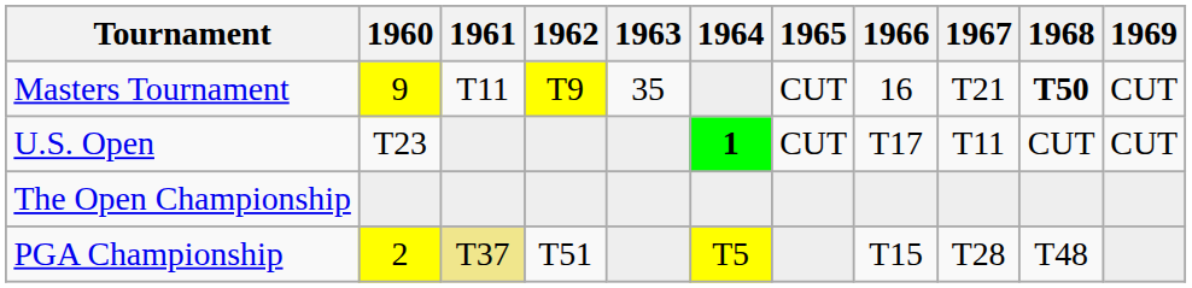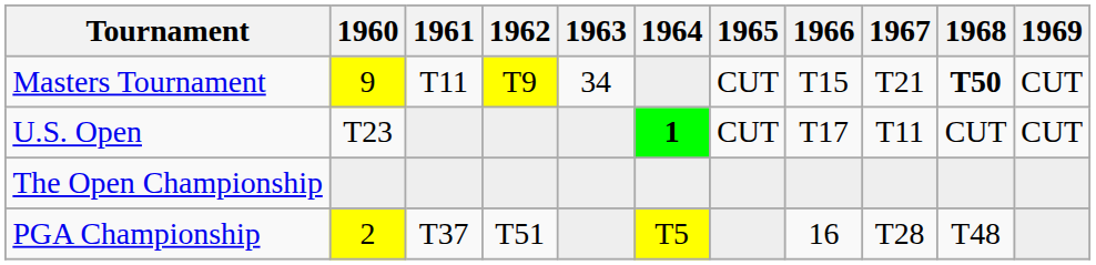 <table class="wikitable" style="font-size:95%;text-align:center;">
 <tr>
 <th>Tournament</th>
 <th>1960</th>
 <th>1961</th>
 <th>1962</th>
 <th>1963</th>
 <th>1964</th>
 <th>1965</th>
 <th>1966</th>
 <th>1967</th>
 <th>1968</th>
 <th>1969</th>
 </tr>
 <tr>
 <td align=left><a href='#'>Masters Tournament</a></td>
 <td style="background:yellow;">9</td>
 <td>T11</td>
 <td style="background:yellow;">T9</td>
-<td>35</td>
+<td>34</td>
 <td style="background:#eeeeee;"></td>
 <td>CUT</td>
-<td>16</td>
+<td>T15</td>
 <td>T21</td>
 <td><strong>T50</strong></td>
 <td>CUT</td>
 </tr>
 <tr>
 <td align=left><a href='#'>U.S. Open</a></td>
 <td>T23</td>
 <td style="background:#eeeeee;"></td>
 <td style="background:#eeeeee;"></td>
 <td style="background:#eeeeee;"></td>
 <td style="background:lime;"><strong>1</strong></td>
 <td>CUT</td>
 <td>T17</td>
 <td>T11</td>
 <td>CUT</td>
 <td>CUT</td>
 </tr>
 <tr>
 <td align=left><a href='#'>The Open Championship</a></td>
 <td style="background:#eeeeee;"></td>
 <td style="background:#eeeeee;"></td>
 <td style="background:#eeeeee;"></td>
 <td style="background:#eeeeee;"></td>
 <td style="background:#eeeeee;"></td>
 <td style="background:#eeeeee;"></td>
 <td style="background:#eeeeee;"></td>
 <td style="background:#eeeeee;"></td>
 <td style="background:#eeeeee;"></td>
 <td style="background:#eeeeee;"></td>
 </tr>
 <tr>
 <td align=left><a href='#'>PGA Championship</a></td>
 <td style="background:yellow;">2</td>
-<td style="background: khaki;">T37</td>
+<td>T37</td>
 <td>T51</td>
 <td style="background:#eeeeee;"></td>
 <td style="background:yellow;">T5</td>
 <td style="background:#eeeeee;"></td>
-<td>T15</td>
+<td>16</td>
 <td>T28</td>
 <td>T48</td>
 <td style="background:#eeeeee;"></td>
 </tr>
 </table>
